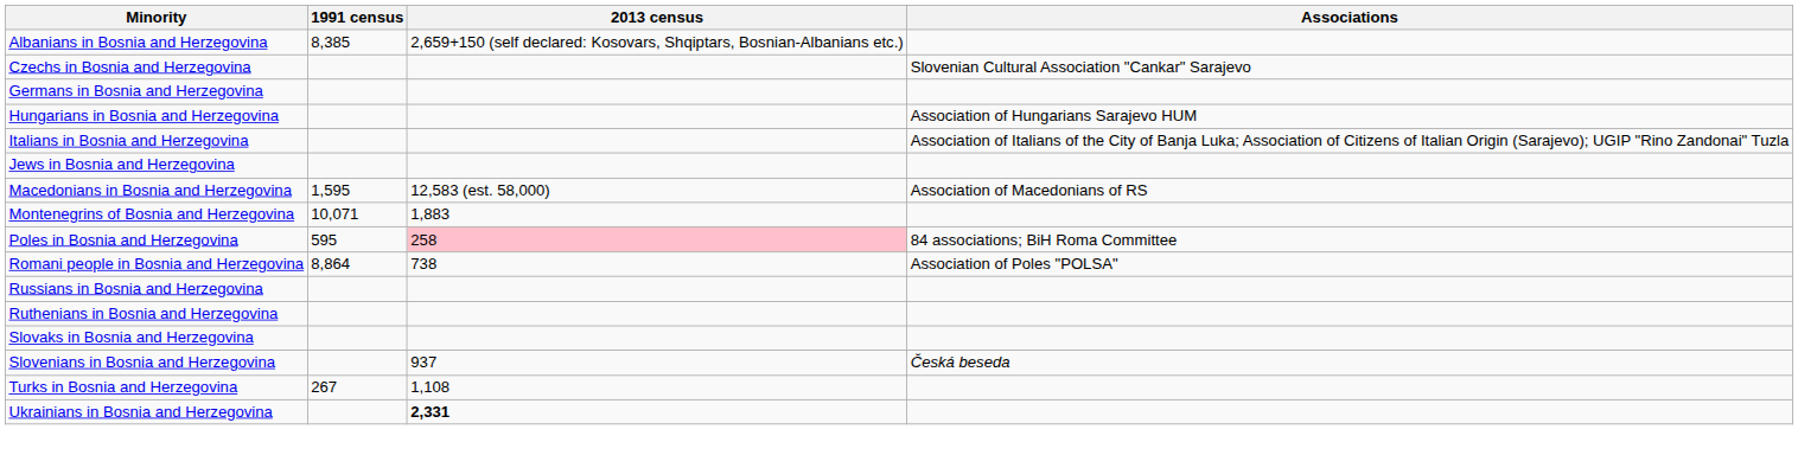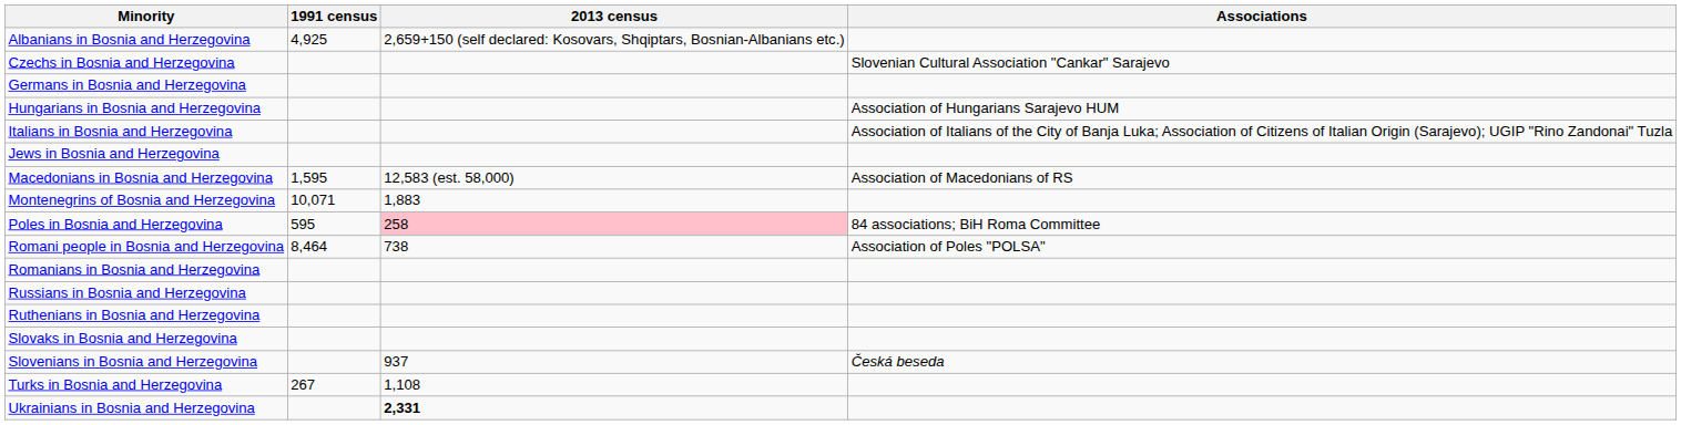 <table class="wikitable">
 <tr>
 <th>Minority</th>
 <th>1991 census</th>
 <th>2013 census</th>
 <th>Associations</th>
 </tr>
 <tr>
 <td><a href='#'>Albanians in Bosnia and Herzegovina</a></td>
-<td>8,385</td>
+<td>4,925</td>
 <td>2,659+150 (self declared: Kosovars, Shqiptars, Bosnian-Albanians etc.)</td>
 <td></td>
 </tr>
 <tr>
 <td><a href='#'>Czechs in Bosnia and Herzegovina</a></td>
 <td></td>
 <td></td>
 <td>Slovenian Cultural Association "Cankar" Sarajevo</td>
 </tr>
 <tr>
 <td><a href='#'>Germans in Bosnia and Herzegovina</a></td>
 <td></td>
 <td></td>
 <td></td>
 </tr>
 <tr>
 <td><a href='#'>Hungarians in Bosnia and Herzegovina</a></td>
 <td></td>
 <td></td>
 <td>Association of Hungarians Sarajevo HUM</td>
 </tr>
 <tr>
 <td><a href='#'>Italians in Bosnia and Herzegovina</a></td>
 <td></td>
 <td></td>
 <td>Association of Italians of the City of Banja Luka; Association of Citizens of Italian Origin (Sarajevo); UGIP "Rino Zandonai" Tuzla</td>
 </tr>
 <tr>
 <td><a href='#'>Jews in Bosnia and Herzegovina</a></td>
 <td></td>
 <td></td>
 <td></td>
 </tr>
 <tr>
 <td><a href='#'>Macedonians in Bosnia and Herzegovina</a></td>
 <td>1,595</td>
 <td>12,583 (est. 58,000)</td>
 <td>Association of Macedonians of RS</td>
 </tr>
 <tr>
 <td><a href='#'>Montenegrins of Bosnia and Herzegovina</a></td>
 <td>10,071</td>
 <td>1,883</td>
 <td></td>
 </tr>
 <tr>
 <td><a href='#'>Poles in Bosnia and Herzegovina</a></td>
 <td>595</td>
 <td style="background: pink;">258</td>
 <td>84 associations; BiH Roma Committee</td>
 </tr>
 <tr>
 <td><a href='#'>Romani people in Bosnia and Herzegovina</a></td>
-<td>8,864</td>
+<td>8,464</td>
 <td>738</td>
 <td>Association of Poles "POLSA"</td>
+</tr>
+<tr>
+<td><a href='#'>Romanians in Bosnia and Herzegovina</a></td>
+<td></td>
+<td></td>
+<td></td>
 </tr>
 <tr>
 <td><a href='#'>Russians in Bosnia and Herzegovina</a></td>
 <td></td>
 <td></td>
 <td></td>
 </tr>
 <tr>
 <td><a href='#'>Ruthenians in Bosnia and Herzegovina</a></td>
 <td></td>
 <td></td>
 <td></td>
 </tr>
 <tr>
 <td><a href='#'>Slovaks in Bosnia and Herzegovina</a></td>
 <td></td>
 <td></td>
 <td></td>
 </tr>
 <tr>
 <td><a href='#'>Slovenians in Bosnia and Herzegovina</a></td>
 <td></td>
 <td>937</td>
 <td><em>Česká beseda</em></td>
 </tr>
 <tr>
 <td><a href='#'>Turks in Bosnia and Herzegovina</a></td>
 <td>267</td>
 <td>1,108</td>
 <td></td>
 </tr>
 <tr>
 <td><a href='#'>Ukrainians in Bosnia and Herzegovina</a></td>
 <td></td>
 <td><strong>2,331</strong></td>
 <td></td>
 </tr>
 </table>
